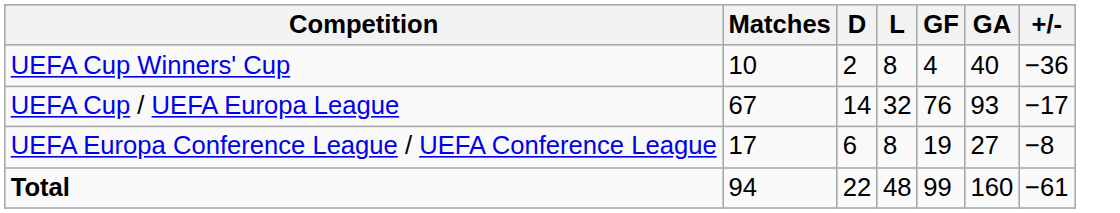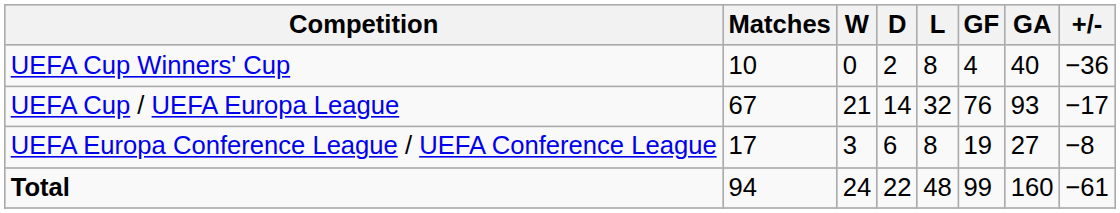 <table class="wikitable">
 <tr>
 <th>Competition</th>
 <th>Matches</th>
+<th>W</th>
 <th>D</th>
 <th>L</th>
 <th>GF</th>
 <th>GA</th>
 <th>+/-</th>
 </tr>
 <tr>
 <td><a href='#'>UEFA Cup Winners' Cup</a></td>
 <td>10</td>
+<td>0</td>
 <td>2</td>
 <td>8</td>
 <td>4</td>
 <td>40</td>
 <td>−36</td>
 </tr>
 <tr>
 <td><a href='#'>UEFA Cup</a> / <a href='#'>UEFA Europa League</a></td>
 <td>67</td>
+<td>21</td>
 <td>14</td>
 <td>32</td>
 <td>76</td>
 <td>93</td>
 <td>−17</td>
 </tr>
 <tr>
 <td><a href='#'>UEFA Europa Conference League</a> / <a href='#'>UEFA Conference League</a></td>
 <td>17</td>
+<td>3</td>
 <td>6</td>
 <td>8</td>
 <td>19</td>
 <td>27</td>
 <td>−8</td>
 </tr>
 <tr>
 <td><strong>Total</strong></td>
 <td>94</td>
+<td>24</td>
 <td>22</td>
 <td>48</td>
 <td>99</td>
 <td>160</td>
 <td>−61</td>
 </tr>
 </table>
